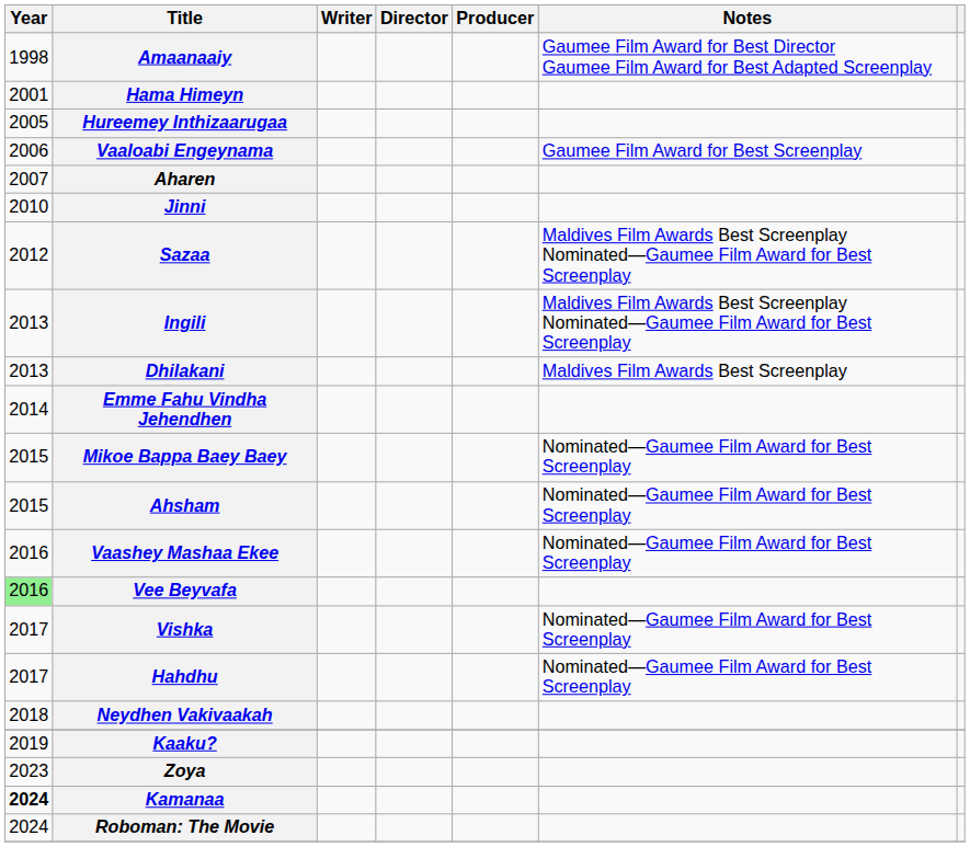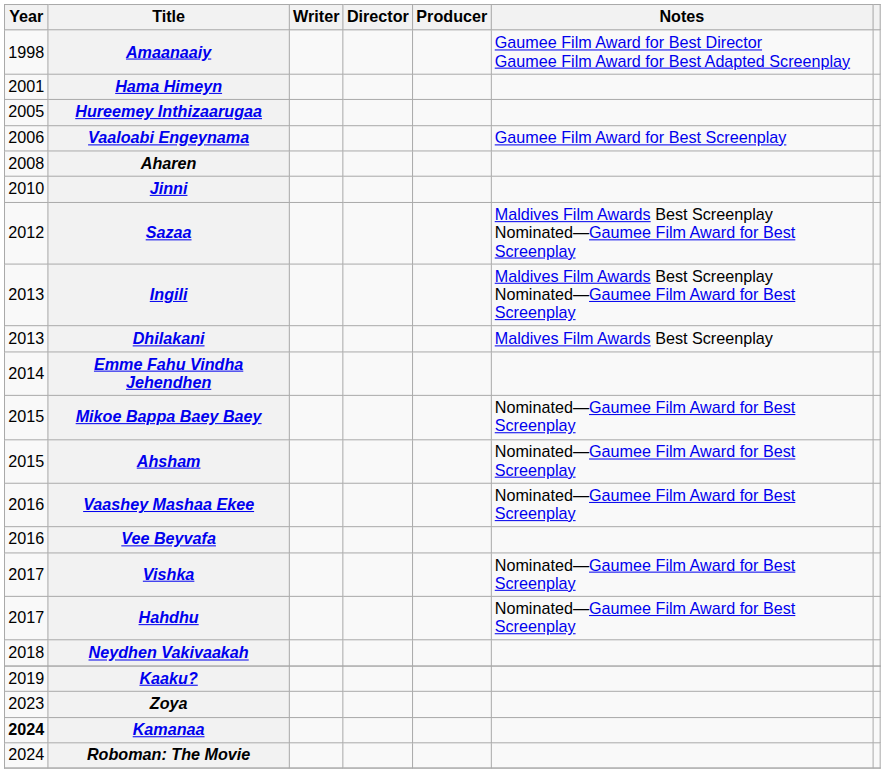 <table class="wikitable sortable plainrowheaders">
 <tr style="background:#ccc; text-align:center;">
 <th scope="col">Year</th>
 <th scope="col">Title</th>
 <th scope="col">Writer</th>
 <th scope="col">Director</th>
 <th scope="col">Producer</th>
 <th scope="col">Notes</th>
 <th scope="col" class="unsortable"></th>
 </tr>
 <tr>
 <td>1998</td>
 <th scope="row"><em><a href='#'>Amaanaaiy</a></em></th>
 <td></td>
 <td></td>
 <td></td>
 <td><a href='#'>Gaumee Film Award for Best Director</a><br><a href='#'>Gaumee Film Award for Best Adapted Screenplay</a></td>
 <td style="text-align: center;"></td>
 </tr>
 <tr>
 <td>2001</td>
 <th scope="row"><em><a href='#'>Hama Himeyn</a></em></th>
 <td></td>
 <td></td>
 <td></td>
 <td></td>
 <td style="text-align: center;"></td>
 </tr>
 <tr>
 <td>2005</td>
 <th scope="row"><em><a href='#'>Hureemey Inthizaarugaa</a></em></th>
 <td></td>
 <td></td>
 <td></td>
 <td></td>
 <td style="text-align: center;"></td>
 </tr>
 <tr>
 <td>2006</td>
 <th scope="row"><em><a href='#'>Vaaloabi Engeynama</a></em></th>
 <td></td>
 <td></td>
 <td></td>
 <td><a href='#'>Gaumee Film Award for Best Screenplay</a></td>
 <td style="text-align: center;"></td>
 </tr>
 <tr>
-<td>2007</td>
+<td>2008</td>
 <th scope="row"><em>Aharen</em></th>
 <td></td>
 <td></td>
 <td></td>
 <td></td>
 <td style="text-align: center;"></td>
 </tr>
 <tr>
 <td>2010</td>
 <th scope="row"><em><a href='#'>Jinni</a></em></th>
 <td></td>
 <td></td>
 <td></td>
 <td></td>
 <td style="text-align: center;"></td>
 </tr>
 <tr>
 <td>2012</td>
 <th scope="row"><em><a href='#'>Sazaa</a></em></th>
 <td></td>
 <td></td>
 <td></td>
 <td><a href='#'>Maldives Film Awards</a> Best Screenplay<br>Nominated—<a href='#'>Gaumee Film Award for Best Screenplay</a></td>
 <td style="text-align: center;"></td>
 </tr>
 <tr>
 <td>2013</td>
 <th scope="row"><em><a href='#'>Ingili</a></em></th>
 <td></td>
 <td></td>
 <td></td>
 <td><a href='#'>Maldives Film Awards</a> Best Screenplay<br>Nominated—<a href='#'>Gaumee Film Award for Best Screenplay</a></td>
 <td style="text-align: center;"></td>
 </tr>
 <tr>
 <td>2013</td>
 <th scope="row"><em><a href='#'>Dhilakani</a></em></th>
 <td></td>
 <td></td>
 <td></td>
 <td><a href='#'>Maldives Film Awards</a> Best Screenplay</td>
 <td style="text-align: center;"></td>
 </tr>
 <tr>
 <td>2014</td>
 <th scope="row"><em><a href='#'>Emme Fahu Vindha Jehendhen</a></em></th>
 <td></td>
 <td></td>
 <td></td>
 <td></td>
 <td style="text-align: center;"></td>
 </tr>
 <tr>
 <td>2015</td>
 <th scope="row"><em><a href='#'>Mikoe Bappa Baey Baey</a></em></th>
 <td></td>
 <td></td>
 <td></td>
 <td>Nominated—<a href='#'>Gaumee Film Award for Best Screenplay</a></td>
 <td style="text-align: center;"></td>
 </tr>
 <tr>
 <td>2015</td>
 <th scope="row"><em><a href='#'>Ahsham</a></em></th>
 <td></td>
 <td></td>
 <td></td>
 <td>Nominated—<a href='#'>Gaumee Film Award for Best Screenplay</a></td>
 <td style="text-align: center;"></td>
 </tr>
 <tr>
 <td>2016</td>
 <th scope="row"><em><a href='#'>Vaashey Mashaa Ekee</a></em></th>
 <td></td>
 <td></td>
 <td></td>
 <td>Nominated—<a href='#'>Gaumee Film Award for Best Screenplay</a></td>
 <td style="text-align: center;"></td>
 </tr>
 <tr>
-<td style="background: lightgreen;">2016</td>
+<td>2016</td>
 <th scope="row"><em><a href='#'>Vee Beyvafa</a></em></th>
 <td></td>
 <td></td>
 <td></td>
 <td></td>
 <td style="text-align: center;"></td>
 </tr>
 <tr>
 <td>2017</td>
 <th scope="row"><em><a href='#'>Vishka</a></em></th>
 <td></td>
 <td></td>
 <td></td>
 <td>Nominated—<a href='#'>Gaumee Film Award for Best Screenplay</a></td>
 <td style="text-align: center;"></td>
 </tr>
 <tr>
 <td>2017</td>
 <th scope="row"><em><a href='#'>Hahdhu</a></em></th>
 <td></td>
 <td></td>
 <td></td>
 <td>Nominated—<a href='#'>Gaumee Film Award for Best Screenplay</a></td>
 <td style="text-align: center;"></td>
 </tr>
 <tr>
 <td>2018</td>
 <th scope="row"><em><a href='#'>Neydhen Vakivaakah</a></em></th>
 <td></td>
 <td></td>
 <td></td>
 <td></td>
 <td style="text-align: center;"></td>
 </tr>
 <tr>
 </tr>
 <tr>
 <td>2019</td>
 <th scope="row"><em><a href='#'>Kaaku?</a></em></th>
 <td></td>
 <td></td>
 <td></td>
 <td></td>
 <td style="text-align: center;"></td>
 </tr>
 <tr>
 <td>2023</td>
 <th scope="row"><em>Zoya</em></th>
 <td></td>
 <td></td>
 <td></td>
 <td></td>
 <td style="text-align: center;"></td>
 </tr>
 <tr>
 <td><strong>2024</strong></td>
 <th scope="row"><em><a href='#'>Kamanaa</a></em></th>
 <td></td>
 <td></td>
 <td></td>
 <td></td>
 <td style="text-align: center;"></td>
 </tr>
 <tr>
 <td>2024</td>
 <th scope="row"><em>Roboman: The Movie</em></th>
 <td></td>
 <td></td>
 <td></td>
 <td></td>
 <td style="text-align: center;"></td>
 </tr>
 <tr>
 </tr>
 </table>
